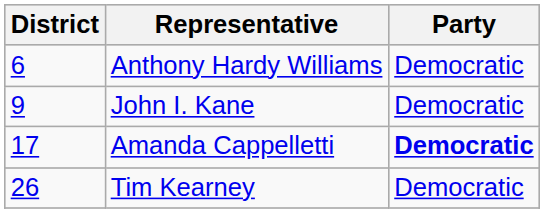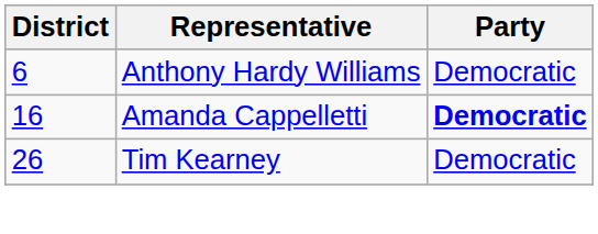 <table class="wikitable">
 <tr>
 <th>District</th>
 <th>Representative</th>
 <th>Party</th>
 </tr>
 <tr>
 <td><a href='#'>6</a></td>
 <td><a href='#'>Anthony Hardy Williams</a></td>
 <td><a href='#'>Democratic</a></td>
 </tr>
 <tr>
-<td><a href='#'>9</a></td>
-<td><a href='#'>John I. Kane</a></td>
-<td><a href='#'>Democratic</a></td>
-</tr>
-<tr>
-<td><a href='#'>17</a></td>
+<td><a href='#'>16</a></td>
 <td><a href='#'>Amanda Cappelletti</a></td>
 <td><strong><a href='#'>Democratic</a></strong></td>
 </tr>
 <tr>
 <td><a href='#'>26</a></td>
 <td><a href='#'>Tim Kearney</a></td>
 <td><a href='#'>Democratic</a></td>
 </tr>
 </table>
